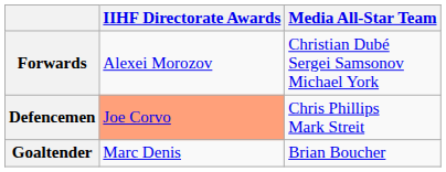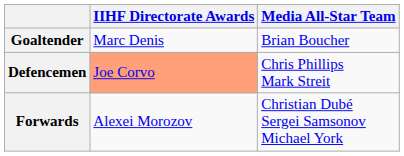 <table class="wikitable">
 <tr>
 <th></th>
 <th><a href='#'>IIHF Directorate Awards</a></th>
 <th><a href='#'>Media All-Star Team</a></th>
 </tr>
 <tr>
-<th>Forwards</th>
-<td> <a href='#'>Alexei Morozov</a></td>
-<td> <a href='#'>Christian Dubé</a><br> <a href='#'>Sergei Samsonov</a><br> <a href='#'>Michael York</a></td>
+<th>Goaltender</th>
+<td> <a href='#'>Marc Denis</a></td>
+<td> <a href='#'>Brian Boucher</a></td>
 </tr>
 <tr>
 <th>Defencemen</th>
 <td style="background: lightsalmon;"> <a href='#'>Joe Corvo</a></td>
 <td> <a href='#'>Chris Phillips</a><br> <a href='#'>Mark Streit</a></td>
 </tr>
 <tr>
-<th>Goaltender</th>
-<td> <a href='#'>Marc Denis</a></td>
-<td> <a href='#'>Brian Boucher</a></td>
+<th>Forwards</th>
+<td> <a href='#'>Alexei Morozov</a></td>
+<td> <a href='#'>Christian Dubé</a><br> <a href='#'>Sergei Samsonov</a><br> <a href='#'>Michael York</a></td>
 </tr>
 </table>
